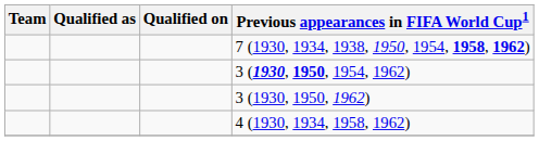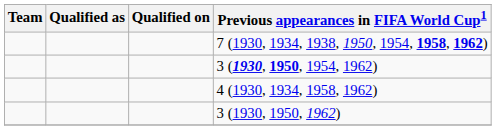 <table class="wikitable sortable">
 <tr>
 <th>Team</th>
 <th>Qualified as</th>
 <th>Qualified on</th>
 <th data-sort-type="number">Previous <a href='#'>appearances</a> in <a href='#'>FIFA World Cup</a><sup><strong><a href='#'>1</a></strong></sup></th>
 </tr>
 <tr>
 <td></td>
 <td></td>
 <td></td>
 <td>7 (<a href='#'>1930</a>, <a href='#'>1934</a>, <a href='#'>1938</a>, <em><a href='#'>1950</a></em>, <a href='#'>1954</a>, <strong><a href='#'>1958</a></strong>, <strong><a href='#'>1962</a></strong>)</td>
 </tr>
 <tr>
 <td></td>
 <td></td>
 <td></td>
 <td>3 (<strong><em><a href='#'>1930</a></em></strong>, <strong><a href='#'>1950</a></strong>, <a href='#'>1954</a>, <a href='#'>1962</a>)</td>
 </tr>
 <tr>
 <td></td>
 <td></td>
 <td></td>
-<td>3 (<a href='#'>1930</a>, <a href='#'>1950</a>, <em><a href='#'>1962</a></em>)</td>
+<td>4 (<a href='#'>1930</a>, <a href='#'>1934</a>, <a href='#'>1958</a>, <a href='#'>1962</a>)</td>
 </tr>
 <tr>
 <td></td>
 <td></td>
 <td></td>
-<td>4 (<a href='#'>1930</a>, <a href='#'>1934</a>, <a href='#'>1958</a>, <a href='#'>1962</a>)</td>
+<td>3 (<a href='#'>1930</a>, <a href='#'>1950</a>, <em><a href='#'>1962</a></em>)</td>
 </tr>
 <tr>
 </tr>
 </table>
